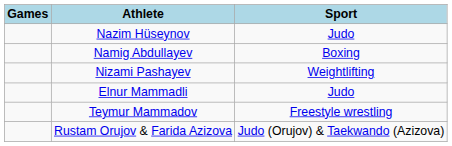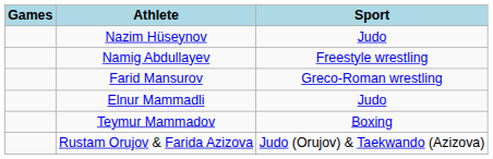 <table class="wikitable" style="text-align:center">
 <tr>
 <th style="background-color:lightblue">Games</th>
 <th style="background-color:lightblue">Athlete</th>
 <th style="background-color:lightblue">Sport</th>
 </tr>
 <tr>
 <td align=left></td>
 <td><a href='#'>Nazim Hüseynov</a></td>
 <td><a href='#'>Judo</a></td>
 </tr>
 <tr>
 <td align=left></td>
 <td><a href='#'>Namig Abdullayev</a></td>
-<td><a href='#'>Boxing</a></td>
+<td><a href='#'>Freestyle wrestling</a></td>
 </tr>
 <tr>
 <td align=left></td>
-<td><a href='#'>Nizami Pashayev</a></td>
-<td><a href='#'>Weightlifting</a></td>
+<td><a href='#'>Farid Mansurov</a></td>
+<td><a href='#'>Greco-Roman wrestling</a></td>
 </tr>
 <tr>
 <td align=left></td>
 <td><a href='#'>Elnur Mammadli</a></td>
 <td><a href='#'>Judo</a></td>
 </tr>
 <tr>
 <td align=left></td>
 <td><a href='#'>Teymur Mammadov</a></td>
-<td><a href='#'>Freestyle wrestling</a></td>
+<td><a href='#'>Boxing</a></td>
 </tr>
 <tr>
 <td align=left></td>
 <td><a href='#'>Rustam Orujov</a> & <a href='#'>Farida Azizova</a></td>
 <td><a href='#'>Judo</a> (Orujov) & <a href='#'>Taekwando</a> (Azizova)</td>
 </tr>
 </table>
